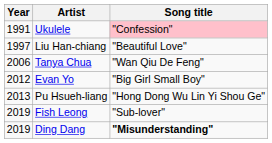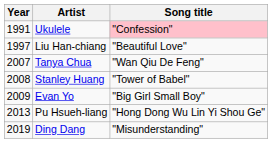 <table class="wikitable sortable">
 <tr>
 <th>Year</th>
 <th>Artist</th>
 <th>Song title</th>
 </tr>
 <tr>
 <td>1991</td>
 <td><a href='#'>Ukulele</a></td>
 <td style="background: pink;">"Confession"</td>
 </tr>
 <tr>
 <td>1997</td>
 <td>Liu Han-chiang</td>
 <td>"Beautiful Love"</td>
 </tr>
 <tr>
-<td>2006</td>
+<td>2007</td>
 <td><a href='#'>Tanya Chua</a></td>
 <td>"Wan Qiu De Feng"</td>
 </tr>
 <tr>
-<td>2012</td>
+<td>2008</td>
+<td><a href='#'>Stanley Huang</a></td>
+<td>"Tower of Babel"</td>
+</tr>
+<tr>
+<td>2009</td>
 <td><a href='#'>Evan Yo</a></td>
 <td>"Big Girl Small Boy"</td>
 </tr>
 <tr>
 <td>2013</td>
 <td>Pu Hsueh-liang</td>
 <td>"Hong Dong Wu Lin Yi Shou Ge"</td>
 </tr>
 <tr>
 <td>2019</td>
-<td><a href='#'>Fish Leong</a></td>
-<td>"Sub-lover"</td>
-</tr>
-<tr>
-<td>2019</td>
 <td><a href='#'>Ding Dang</a></td>
-<td><strong>"Misunderstanding"</strong></td>
+<td>"Misunderstanding"</td>
 </tr>
 </table>
